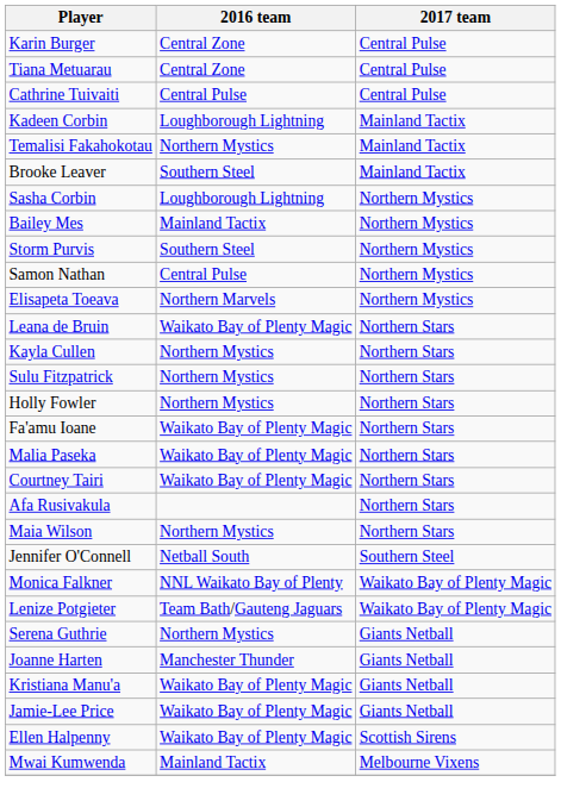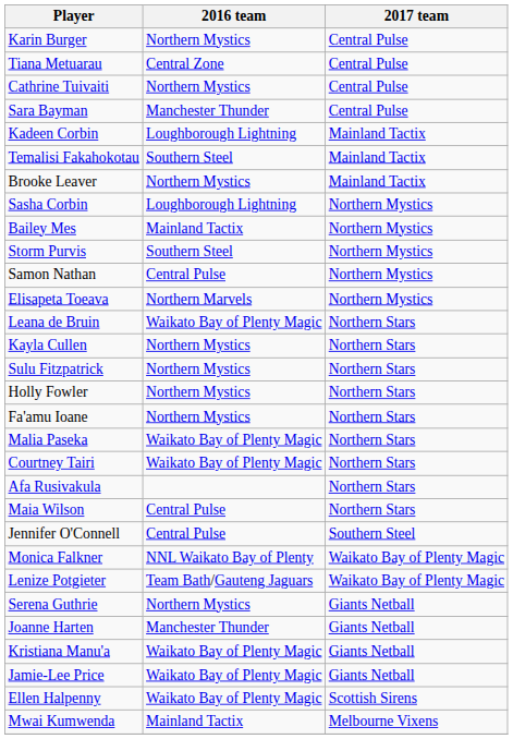 <table class="wikitable collapsible">
 <tr>
 <th>Player</th>
 <th>2016 team</th>
 <th>2017 team</th>
 </tr>
 <tr>
 <td><a href='#'>Karin Burger</a></td>
-<td><a href='#'>Central Zone</a></td>
+<td><a href='#'>Northern Mystics</a></td>
 <td><a href='#'>Central Pulse</a></td>
 </tr>
 <tr>
 <td><a href='#'>Tiana Metuarau</a></td>
 <td><a href='#'>Central Zone</a></td>
 <td><a href='#'>Central Pulse</a></td>
 </tr>
 <tr>
 <td><a href='#'>Cathrine Tuivaiti</a></td>
+<td><a href='#'>Northern Mystics</a></td>
 <td><a href='#'>Central Pulse</a></td>
+</tr>
+<tr>
+<td><a href='#'>Sara Bayman</a></td>
+<td><a href='#'>Manchester Thunder</a></td>
 <td><a href='#'>Central Pulse</a></td>
 </tr>
 <tr>
 <td><a href='#'>Kadeen Corbin</a></td>
 <td><a href='#'>Loughborough Lightning</a></td>
 <td><a href='#'>Mainland Tactix</a></td>
 </tr>
 <tr>
 <td><a href='#'>Temalisi Fakahokotau</a></td>
-<td><a href='#'>Northern Mystics</a></td>
+<td><a href='#'>Southern Steel</a></td>
 <td><a href='#'>Mainland Tactix</a></td>
 </tr>
 <tr>
 <td>Brooke Leaver</td>
-<td><a href='#'>Southern Steel</a></td>
+<td><a href='#'>Northern Mystics</a></td>
 <td><a href='#'>Mainland Tactix</a></td>
 </tr>
 <tr>
 <td><a href='#'>Sasha Corbin</a></td>
 <td><a href='#'>Loughborough Lightning</a></td>
 <td><a href='#'>Northern Mystics</a></td>
 </tr>
 <tr>
 <td><a href='#'>Bailey Mes</a></td>
 <td><a href='#'>Mainland Tactix</a></td>
 <td><a href='#'>Northern Mystics</a></td>
 </tr>
 <tr>
 <td><a href='#'>Storm Purvis</a></td>
 <td><a href='#'>Southern Steel</a></td>
 <td><a href='#'>Northern Mystics</a></td>
 </tr>
 <tr>
 <td>Samon Nathan</td>
 <td><a href='#'>Central Pulse</a></td>
 <td><a href='#'>Northern Mystics</a></td>
 </tr>
 <tr>
 <td><a href='#'>Elisapeta Toeava</a></td>
 <td><a href='#'>Northern Marvels</a></td>
 <td><a href='#'>Northern Mystics</a></td>
 </tr>
 <tr>
 <td><a href='#'>Leana de Bruin</a></td>
 <td><a href='#'>Waikato Bay of Plenty Magic</a></td>
 <td><a href='#'>Northern Stars</a></td>
 </tr>
 <tr>
 <td><a href='#'>Kayla Cullen</a></td>
 <td><a href='#'>Northern Mystics</a></td>
 <td><a href='#'>Northern Stars</a></td>
 </tr>
 <tr>
 <td><a href='#'>Sulu Fitzpatrick</a></td>
 <td><a href='#'>Northern Mystics</a></td>
 <td><a href='#'>Northern Stars</a></td>
 </tr>
 <tr>
 <td>Holly Fowler</td>
 <td><a href='#'>Northern Mystics</a></td>
 <td><a href='#'>Northern Stars</a></td>
 </tr>
 <tr>
 <td>Fa'amu Ioane</td>
-<td><a href='#'>Waikato Bay of Plenty Magic</a></td>
+<td><a href='#'>Northern Mystics</a></td>
 <td><a href='#'>Northern Stars</a></td>
 </tr>
 <tr>
 <td><a href='#'>Malia Paseka</a></td>
 <td><a href='#'>Waikato Bay of Plenty Magic</a></td>
 <td><a href='#'>Northern Stars</a></td>
 </tr>
 <tr>
 <td><a href='#'>Courtney Tairi</a></td>
 <td><a href='#'>Waikato Bay of Plenty Magic</a></td>
 <td><a href='#'>Northern Stars</a></td>
 </tr>
 <tr>
 <td><a href='#'>Afa Rusivakula</a></td>
 <td></td>
 <td><a href='#'>Northern Stars</a></td>
 </tr>
 <tr>
 <td><a href='#'>Maia Wilson</a></td>
-<td><a href='#'>Northern Mystics</a></td>
+<td><a href='#'>Central Pulse</a></td>
 <td><a href='#'>Northern Stars</a></td>
 </tr>
 <tr>
 <td>Jennifer O'Connell</td>
-<td><a href='#'>Netball South</a></td>
+<td><a href='#'>Central Pulse</a></td>
 <td><a href='#'>Southern Steel</a></td>
 </tr>
 <tr>
 <td><a href='#'>Monica Falkner</a></td>
 <td><a href='#'>NNL Waikato Bay of Plenty</a></td>
 <td><a href='#'>Waikato Bay of Plenty Magic</a></td>
 </tr>
 <tr>
 <td><a href='#'>Lenize Potgieter</a></td>
 <td><a href='#'>Team Bath</a>/<a href='#'>Gauteng Jaguars</a></td>
 <td><a href='#'>Waikato Bay of Plenty Magic</a></td>
 </tr>
 <tr>
 <td><a href='#'>Serena Guthrie</a></td>
 <td><a href='#'>Northern Mystics</a></td>
 <td><a href='#'>Giants Netball</a></td>
 </tr>
 <tr>
 <td><a href='#'>Joanne Harten</a></td>
 <td><a href='#'>Manchester Thunder</a></td>
 <td><a href='#'>Giants Netball</a></td>
 </tr>
 <tr>
 <td><a href='#'>Kristiana Manu'a</a></td>
 <td><a href='#'>Waikato Bay of Plenty Magic</a></td>
 <td><a href='#'>Giants Netball</a></td>
 </tr>
 <tr>
 <td><a href='#'>Jamie-Lee Price</a></td>
 <td><a href='#'>Waikato Bay of Plenty Magic</a></td>
 <td><a href='#'>Giants Netball</a></td>
 </tr>
 <tr>
 <td><a href='#'>Ellen Halpenny</a></td>
 <td><a href='#'>Waikato Bay of Plenty Magic</a></td>
 <td><a href='#'>Scottish Sirens</a></td>
 </tr>
 <tr>
 <td><a href='#'>Mwai Kumwenda</a></td>
 <td><a href='#'>Mainland Tactix</a></td>
 <td><a href='#'>Melbourne Vixens</a></td>
 </tr>
 <tr>
 </tr>
 </table>
